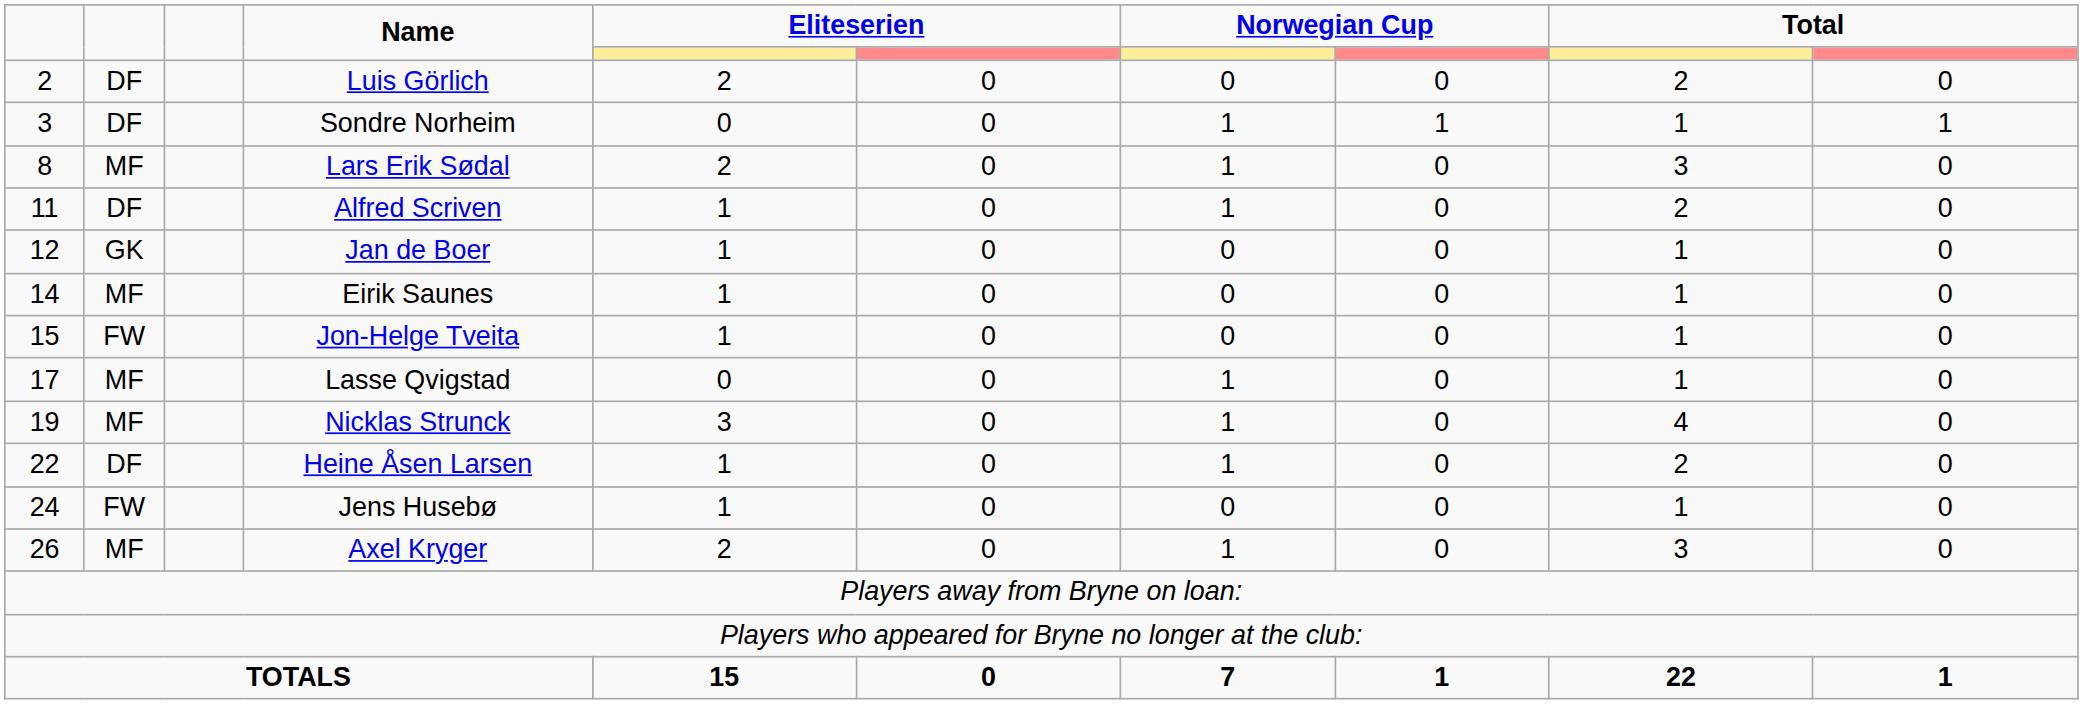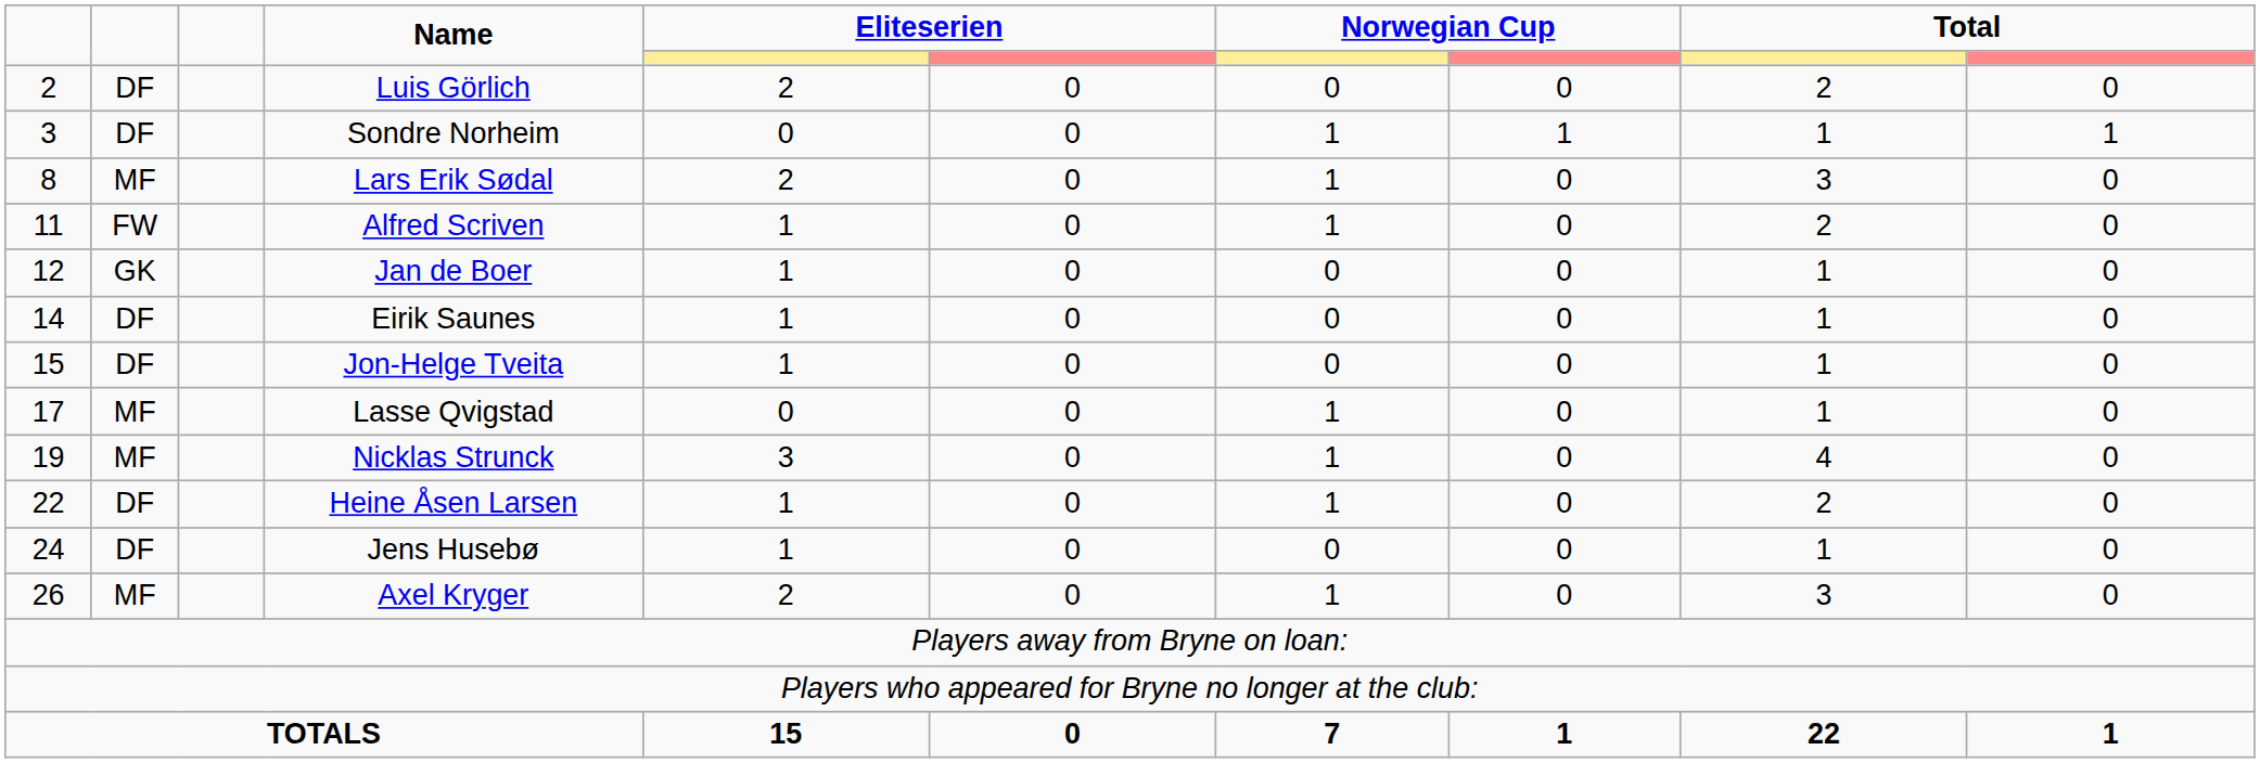 <table class="wikitable" style="font-size: 100%; text-align: center;">
 <tr>
 <td rowspan="2" width=40 align="center"><strong></strong></td>
 <td rowspan="2" width=40 align="center"><strong></strong></td>
 <td rowspan="2" width=40 align="center"><strong></strong></td>
 <td rowspan="2" width=200 align="center"><strong>Name</strong></td>
 <td colspan="2" align="center"><strong><a href='#'>Eliteserien</a></strong></td>
 <td colspan="2" align="center"><strong><a href='#'>Norwegian Cup</a></strong></td>
 <td colspan="2" align="center"><strong>Total</strong></td>
 </tr>
 <tr>
 <th width=150 style="background: #FFEE99"></th>
 <th width=150 style="background: #FF8888"></th>
 <th width=120 style="background: #FFEE99"></th>
 <th width=120 style="background: #FF8888"></th>
 <th width=150 style="background: #FFEE99"></th>
 <th width=150 style="background: #FF8888"></th>
 </tr>
 <tr>
 <td>2</td>
 <td>DF</td>
 <td></td>
 <td><a href='#'>Luis Görlich</a></td>
 <td>2</td>
 <td>0</td>
 <td>0</td>
 <td>0</td>
 <td>2</td>
 <td>0</td>
 </tr>
 <tr>
 <td>3</td>
 <td>DF</td>
 <td></td>
 <td>Sondre Norheim</td>
 <td>0</td>
 <td>0</td>
 <td>1</td>
 <td>1</td>
 <td>1</td>
 <td>1</td>
 </tr>
 <tr>
 <td>8</td>
 <td>MF</td>
 <td></td>
 <td><a href='#'>Lars Erik Sødal</a></td>
 <td>2</td>
 <td>0</td>
 <td>1</td>
 <td>0</td>
 <td>3</td>
 <td>0</td>
 </tr>
 <tr>
 <td>11</td>
-<td>DF</td>
+<td>FW</td>
 <td></td>
 <td><a href='#'>Alfred Scriven</a></td>
 <td>1</td>
 <td>0</td>
 <td>1</td>
 <td>0</td>
 <td>2</td>
 <td>0</td>
 </tr>
 <tr>
 <td>12</td>
 <td>GK</td>
 <td></td>
 <td><a href='#'>Jan de Boer</a></td>
 <td>1</td>
 <td>0</td>
 <td>0</td>
 <td>0</td>
 <td>1</td>
 <td>0</td>
 </tr>
 <tr>
 <td>14</td>
-<td>MF</td>
+<td>DF</td>
 <td></td>
 <td>Eirik Saunes</td>
 <td>1</td>
 <td>0</td>
 <td>0</td>
 <td>0</td>
 <td>1</td>
 <td>0</td>
 </tr>
 <tr>
 <td>15</td>
-<td>FW</td>
+<td>DF</td>
 <td></td>
 <td><a href='#'>Jon-Helge Tveita</a></td>
 <td>1</td>
 <td>0</td>
 <td>0</td>
 <td>0</td>
 <td>1</td>
 <td>0</td>
 </tr>
 <tr>
 <td>17</td>
 <td>MF</td>
 <td></td>
 <td>Lasse Qvigstad</td>
 <td>0</td>
 <td>0</td>
 <td>1</td>
 <td>0</td>
 <td>1</td>
 <td>0</td>
 </tr>
 <tr>
 <td>19</td>
 <td>MF</td>
 <td></td>
 <td><a href='#'>Nicklas Strunck</a></td>
 <td>3</td>
 <td>0</td>
 <td>1</td>
 <td>0</td>
 <td>4</td>
 <td>0</td>
 </tr>
 <tr>
 <td>22</td>
 <td>DF</td>
 <td></td>
 <td><a href='#'>Heine Åsen Larsen</a></td>
 <td>1</td>
 <td>0</td>
 <td>1</td>
 <td>0</td>
 <td>2</td>
 <td>0</td>
 </tr>
 <tr>
 <td>24</td>
-<td>FW</td>
+<td>DF</td>
 <td></td>
 <td>Jens Husebø</td>
 <td>1</td>
 <td>0</td>
 <td>0</td>
 <td>0</td>
 <td>1</td>
 <td>0</td>
 </tr>
 <tr>
 <td>26</td>
 <td>MF</td>
 <td></td>
 <td><a href='#'>Axel Kryger</a></td>
 <td>2</td>
 <td>0</td>
 <td>1</td>
 <td>0</td>
 <td>3</td>
 <td>0</td>
 </tr>
 <tr>
 <td colspan="16"><em>Players away from Bryne on loan:</em></td>
 </tr>
 <tr>
 <td colspan="16"><em>Players who appeared for Bryne no longer at the club:</em></td>
 </tr>
 <tr>
 <td colspan="4"><strong>TOTALS</strong></td>
 <td><strong>15</strong></td>
 <td><strong>0</strong></td>
 <td><strong>7</strong></td>
 <td><strong>1</strong></td>
 <td><strong>22</strong></td>
 <td><strong>1</strong></td>
 </tr>
 </table>
